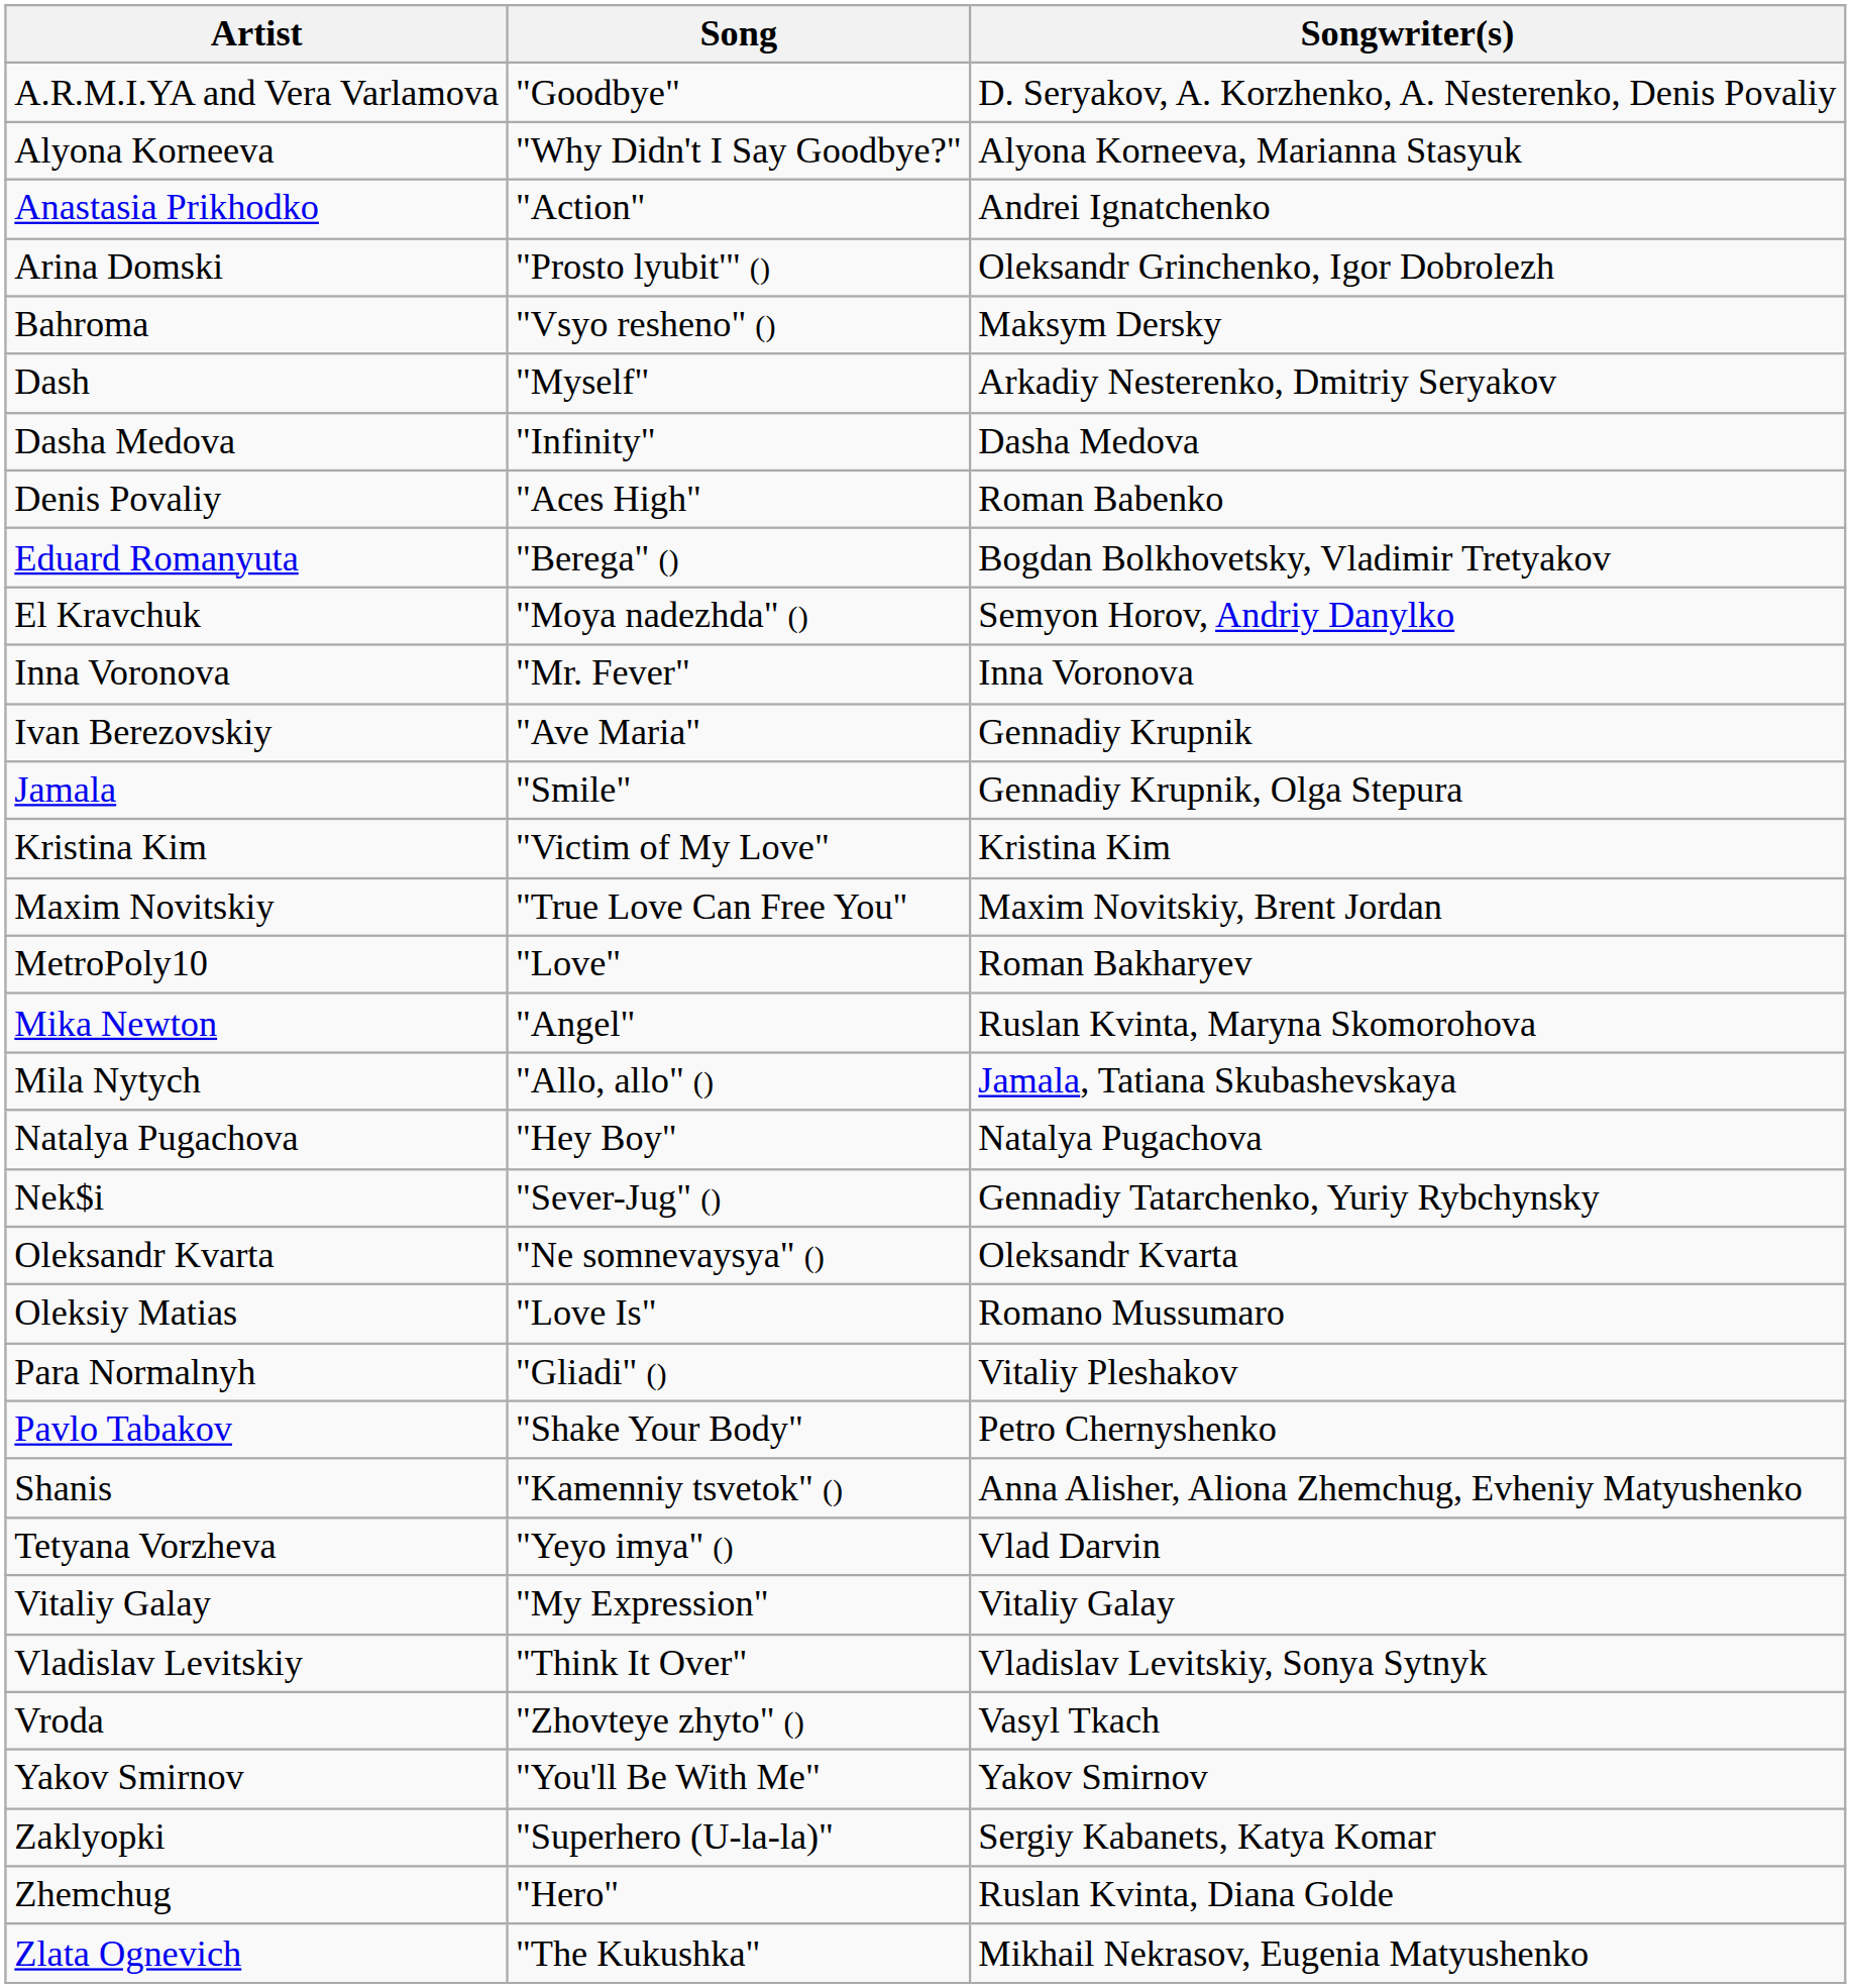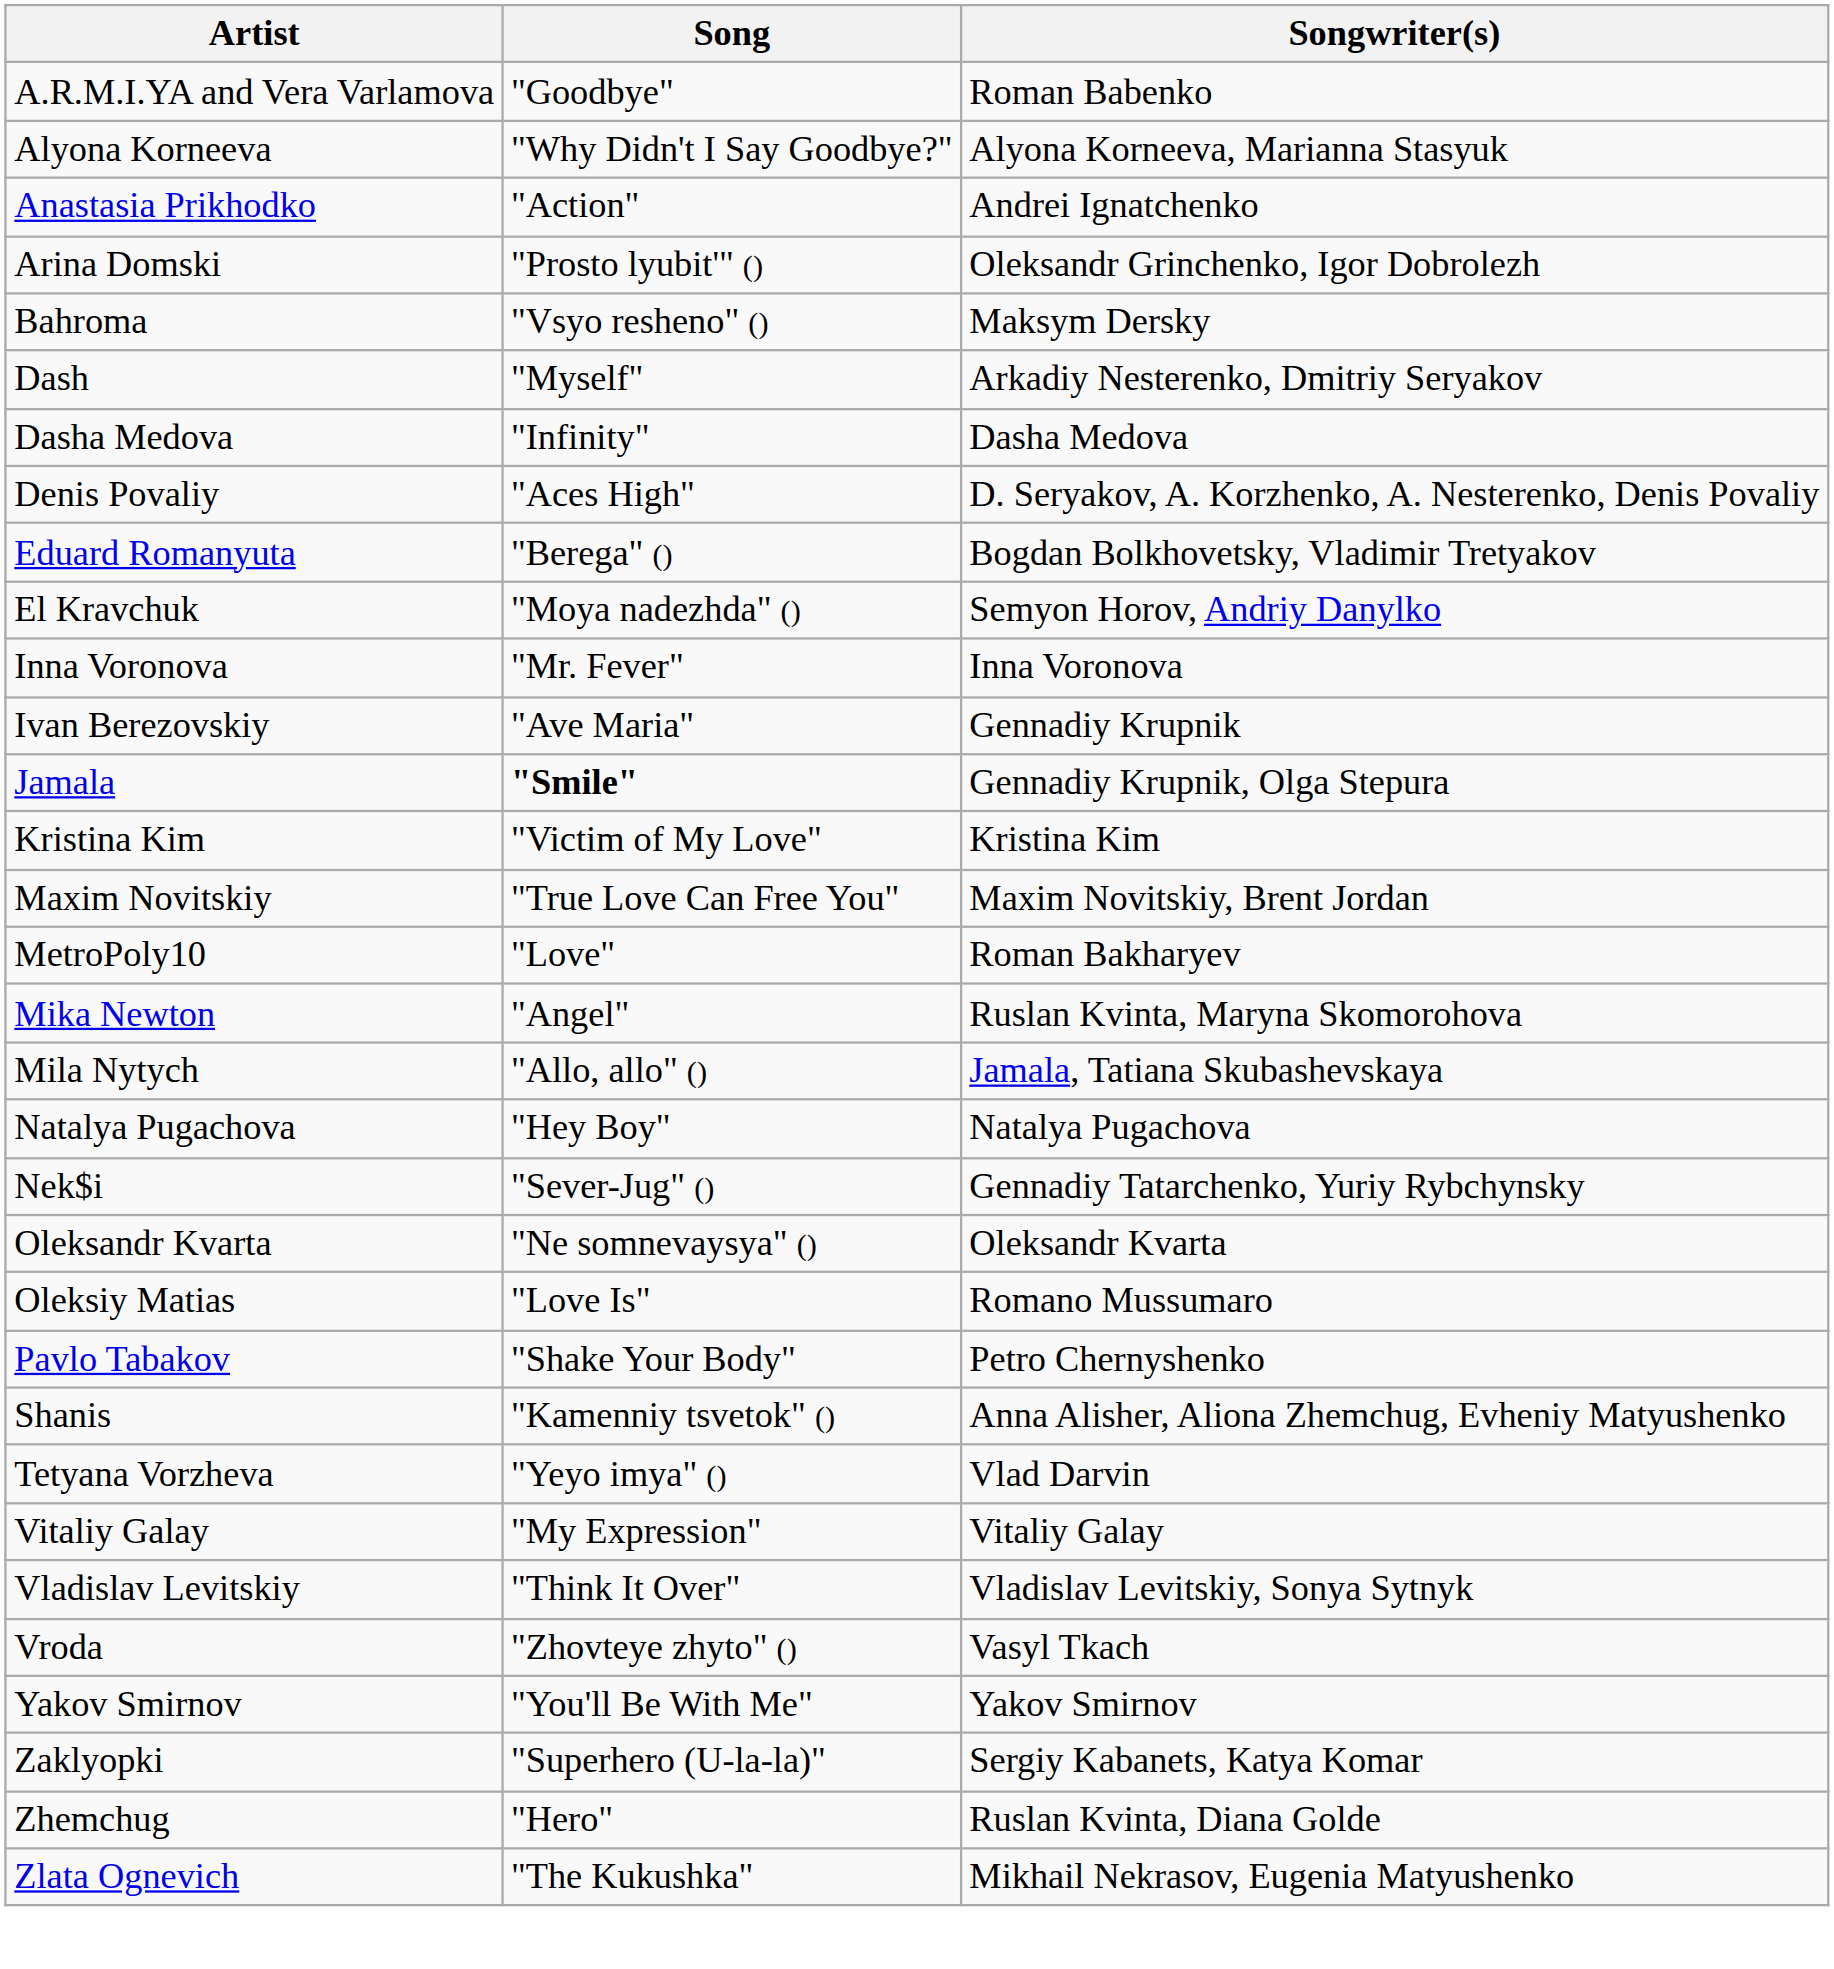 <table class="sortable wikitable" style="margin: 1em auto 1em auto">
 <tr>
 <th>Artist</th>
 <th>Song</th>
 <th>Songwriter(s)</th>
 </tr>
 <tr>
 <td>A.R.M.I.YA and Vera Varlamova</td>
 <td>"Goodbye"</td>
-<td>D. Seryakov, A. Korzhenko, A. Nesterenko, Denis Povaliy</td>
+<td>Roman Babenko</td>
 </tr>
 <tr>
 <td>Alyona Korneeva</td>
 <td>"Why Didn't I Say Goodbye?"</td>
 <td>Alyona Korneeva, Marianna Stasyuk</td>
 </tr>
 <tr>
 <td><a href='#'>Anastasia Prikhodko</a></td>
 <td>"Action"</td>
 <td>Andrei Ignatchenko</td>
 </tr>
 <tr>
 <td>Arina Domski</td>
 <td>"Prosto lyubit'" <small>()</small></td>
 <td>Oleksandr Grinchenko, Igor Dobrolezh</td>
 </tr>
 <tr>
 <td>Bahroma</td>
 <td>"Vsyo resheno" <small>()</small></td>
 <td>Maksym Dersky</td>
 </tr>
 <tr>
 <td>Dash</td>
 <td>"Myself"</td>
 <td>Arkadiy Nesterenko, Dmitriy Seryakov</td>
 </tr>
 <tr>
 <td>Dasha Medova</td>
 <td>"Infinity"</td>
 <td>Dasha Medova</td>
 </tr>
 <tr>
 <td>Denis Povaliy</td>
 <td>"Aces High"</td>
-<td>Roman Babenko</td>
+<td>D. Seryakov, A. Korzhenko, A. Nesterenko, Denis Povaliy</td>
 </tr>
 <tr>
 <td><a href='#'>Eduard Romanyuta</a></td>
 <td>"Berega" <small>()</small></td>
 <td>Bogdan Bolkhovetsky, Vladimir Tretyakov</td>
 </tr>
 <tr>
 <td>El Kravchuk</td>
 <td>"Moya nadezhda" <small>()</small></td>
 <td>Semyon Horov, <a href='#'>Andriy Danylko</a></td>
 </tr>
 <tr>
 <td>Inna Voronova</td>
 <td>"Mr. Fever"</td>
 <td>Inna Voronova</td>
 </tr>
 <tr>
 <td>Ivan Berezovskiy</td>
 <td>"Ave Maria"</td>
 <td>Gennadiy Krupnik</td>
 </tr>
 <tr>
 <td><a href='#'>Jamala</a></td>
-<td>"Smile"</td>
+<td><strong>"Smile"</strong></td>
 <td>Gennadiy Krupnik, Olga Stepura</td>
 </tr>
 <tr>
 <td>Kristina Kim</td>
 <td>"Victim of My Love"</td>
 <td>Kristina Kim</td>
 </tr>
 <tr>
 <td>Maxim Novitskiy</td>
 <td>"True Love Can Free You"</td>
 <td>Maxim Novitskiy, Brent Jordan</td>
 </tr>
 <tr>
 <td>MetroPoly10</td>
 <td>"Love"</td>
 <td>Roman Bakharyev</td>
 </tr>
 <tr>
 <td><a href='#'>Mika Newton</a></td>
 <td>"Angel"</td>
 <td>Ruslan Kvinta, Maryna Skomorohova</td>
 </tr>
 <tr>
 <td>Mila Nytych</td>
 <td>"Allo, allo" <small>()</small></td>
 <td><a href='#'>Jamala</a>, Tatiana Skubashevskaya</td>
 </tr>
 <tr>
 <td>Natalya Pugachova</td>
 <td>"Hey Boy"</td>
 <td>Natalya Pugachova</td>
 </tr>
 <tr>
 <td>Nek$i</td>
 <td>"Sever-Jug" <small>()</small></td>
 <td>Gennadiy Tatarchenko, Yuriy Rybchynsky</td>
 </tr>
 <tr>
 <td>Oleksandr Kvarta</td>
 <td>"Ne somnevaysya" <small>()</small></td>
 <td>Oleksandr Kvarta</td>
 </tr>
 <tr>
 <td>Oleksiy Matias</td>
 <td>"Love Is"</td>
 <td>Romano Mussumaro</td>
-</tr>
-<tr>
-<td>Para Normalnyh</td>
-<td>"Gliadi" <small>()</small></td>
-<td>Vitaliy Pleshakov</td>
 </tr>
 <tr>
 <td><a href='#'>Pavlo Tabakov</a></td>
 <td>"Shake Your Body"</td>
 <td>Petro Chernyshenko</td>
 </tr>
 <tr>
 <td>Shanis</td>
 <td>"Kamenniy tsvetok" <small>()</small></td>
 <td>Anna Alisher, Aliona Zhemchug, Evheniy Matyushenko</td>
 </tr>
 <tr>
 <td>Tetyana Vorzheva</td>
 <td>"Yeyo imya" <small>()</small></td>
 <td>Vlad Darvin</td>
 </tr>
 <tr>
 <td>Vitaliy Galay</td>
 <td>"My Expression"</td>
 <td>Vitaliy Galay</td>
 </tr>
 <tr>
 <td>Vladislav Levitskiy</td>
 <td>"Think It Over"</td>
 <td>Vladislav Levitskiy, Sonya Sytnyk</td>
 </tr>
 <tr>
 <td>Vroda</td>
 <td>"Zhovteye zhyto" <small>()</small></td>
 <td>Vasyl Tkach</td>
 </tr>
 <tr>
 <td>Yakov Smirnov</td>
 <td>"You'll Be With Me"</td>
 <td>Yakov Smirnov</td>
 </tr>
 <tr>
 <td>Zaklyopki</td>
 <td>"Superhero (U-la-la)"</td>
 <td>Sergiy Kabanets, Katya Komar</td>
 </tr>
 <tr>
 <td>Zhemchug</td>
 <td>"Hero"</td>
 <td>Ruslan Kvinta, Diana Golde</td>
 </tr>
 <tr>
 <td><a href='#'>Zlata Ognevich</a></td>
 <td>"The Kukushka"</td>
 <td>Mikhail Nekrasov, Eugenia Matyushenko</td>
 </tr>
 </table>
